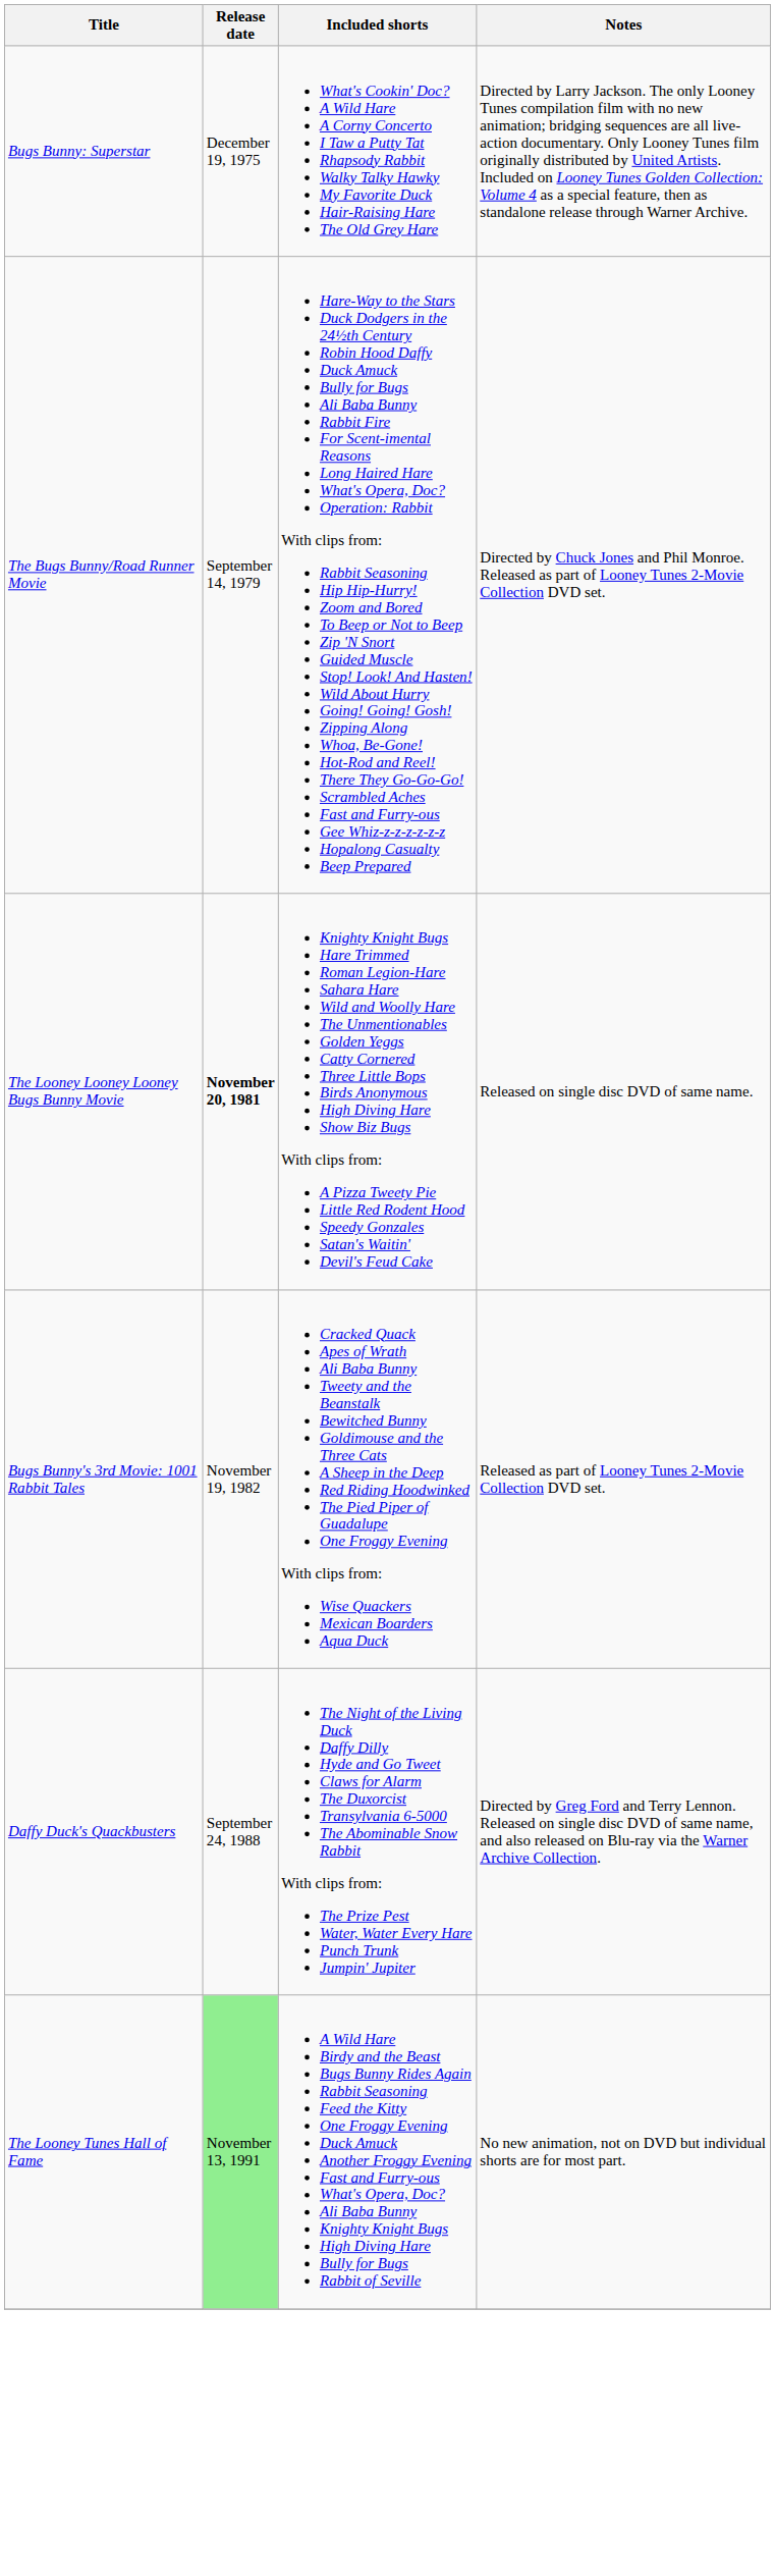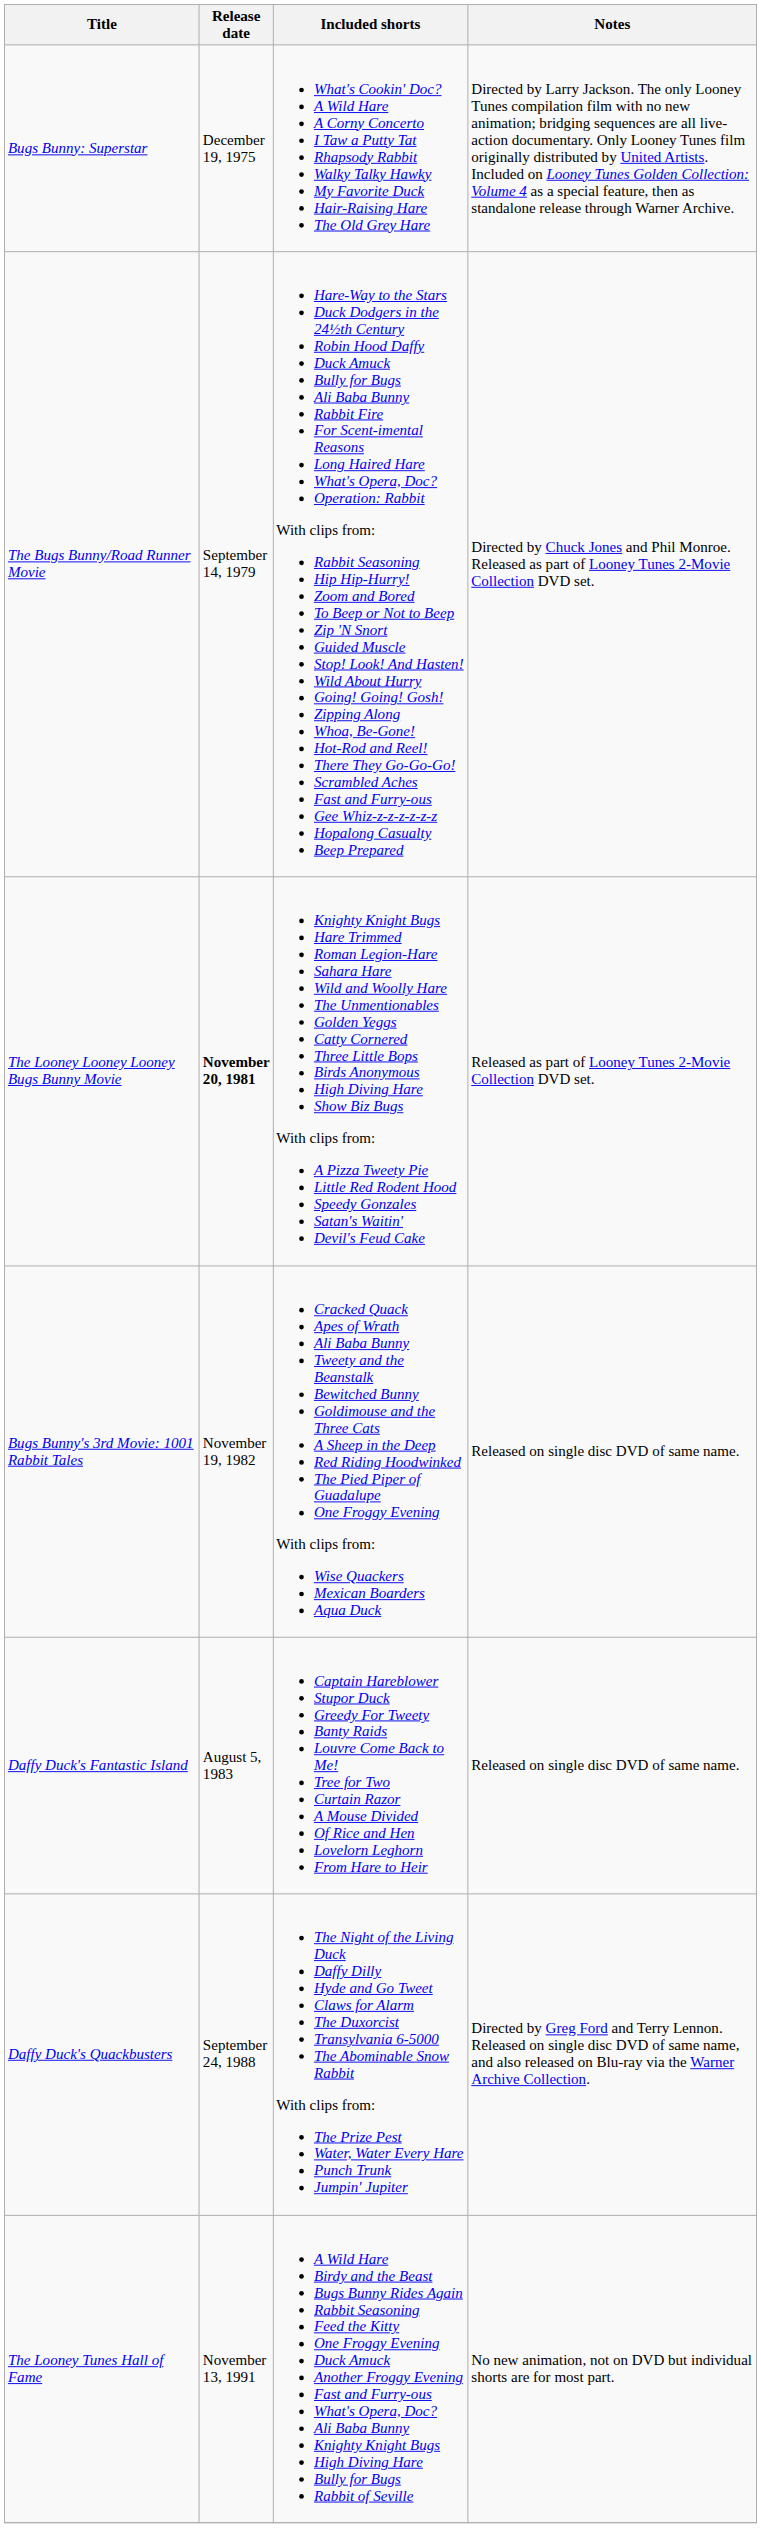 <table class="wikitable sortable">
 <tr>
 <th width=200>Title</th>
 <th width=50>Release date</th>
 <th width=200>Included shorts</th>
 <th width=300>Notes</th>
 </tr>
 <tr>
 <td><em><a href='#'>Bugs Bunny: Superstar</a></em></td>
 <td>December 19, 1975</td>
 <td><br><ul><li><em><a href='#'>What's Cookin' Doc?</a></em></li><li><em><a href='#'>A Wild Hare</a></em></li><li><em><a href='#'>A Corny Concerto</a></em></li><li><em><a href='#'>I Taw a Putty Tat</a></em></li><li><em><a href='#'>Rhapsody Rabbit</a></em></li><li><em><a href='#'>Walky Talky Hawky</a></em></li><li><em><a href='#'>My Favorite Duck</a></em></li><li><em><a href='#'>Hair-Raising Hare</a></em></li><li><em><a href='#'>The Old Grey Hare</a></em></li></ul></td>
 <td>Directed by Larry Jackson. The only Looney Tunes compilation film with no new animation; bridging sequences are all live-action documentary. Only Looney Tunes film originally distributed by <a href='#'>United Artists</a>. Included on <em><a href='#'>Looney Tunes Golden Collection: Volume 4</a></em> as a special feature, then as standalone release through Warner Archive.</td>
 </tr>
 <tr>
 <td><em><a href='#'>The Bugs Bunny/Road Runner Movie</a></em></td>
 <td>September 14, 1979</td>
 <td><br><ul><li><em><a href='#'>Hare-Way to the Stars</a></em></li><li><em><a href='#'>Duck Dodgers in the 24½th Century</a></em></li><li><em><a href='#'>Robin Hood Daffy</a></em></li><li><em><a href='#'>Duck Amuck</a></em></li><li><em><a href='#'>Bully for Bugs</a></em></li><li><em><a href='#'>Ali Baba Bunny</a></em></li><li><em><a href='#'>Rabbit Fire</a></em></li><li><em><a href='#'>For Scent-imental Reasons</a></em></li><li><em><a href='#'>Long Haired Hare</a></em></li><li><em><a href='#'>What's Opera, Doc?</a></em></li><li><em><a href='#'>Operation: Rabbit</a></em></li></ul>With clips from:<ul><li><em><a href='#'>Rabbit Seasoning</a></em></li><li><em><a href='#'>Hip Hip-Hurry!</a></em></li><li><em><a href='#'>Zoom and Bored</a></em></li><li><em><a href='#'>To Beep or Not to Beep</a></em></li><li><em><a href='#'>Zip 'N Snort</a></em></li><li><em><a href='#'>Guided Muscle</a></em></li><li><em><a href='#'>Stop! Look! And Hasten!</a></em></li><li><em><a href='#'>Wild About Hurry</a></em></li><li><em><a href='#'>Going! Going! Gosh!</a></em></li><li><em><a href='#'>Zipping Along</a></em></li><li><em><a href='#'>Whoa, Be-Gone!</a></em></li><li><em><a href='#'>Hot-Rod and Reel!</a></em></li><li><em><a href='#'>There They Go-Go-Go!</a></em></li><li><em><a href='#'>Scrambled Aches</a></em></li><li><em><a href='#'>Fast and Furry-ous</a></em></li><li><em><a href='#'>Gee Whiz-z-z-z-z-z-z</a></em></li><li><em><a href='#'>Hopalong Casualty</a></em></li><li><em><a href='#'>Beep Prepared</a></em></li></ul></td>
 <td>Directed by <a href='#'>Chuck Jones</a> and Phil Monroe. Released as part of <a href='#'>Looney Tunes 2-Movie Collection</a> DVD set.</td>
 </tr>
 <tr>
 <td><em><a href='#'>The Looney Looney Looney Bugs Bunny Movie</a></em></td>
 <td><strong>November 20, 1981</strong></td>
 <td><br><ul><li><em><a href='#'>Knighty Knight Bugs</a></em></li><li><em><a href='#'>Hare Trimmed</a></em></li><li><em><a href='#'>Roman Legion-Hare</a></em></li><li><em><a href='#'>Sahara Hare</a></em></li><li><em><a href='#'>Wild and Woolly Hare</a></em></li><li><em><a href='#'>The Unmentionables</a></em></li><li><em><a href='#'>Golden Yeggs</a></em></li><li><em><a href='#'>Catty Cornered</a></em></li><li><em><a href='#'>Three Little Bops</a></em></li><li><em><a href='#'>Birds Anonymous</a></em></li><li><em><a href='#'>High Diving Hare</a></em></li><li><em><a href='#'>Show Biz Bugs</a></em></li></ul>With clips from:<ul><li><em><a href='#'>A Pizza Tweety Pie</a></em></li><li><em><a href='#'>Little Red Rodent Hood</a></em></li><li><em><a href='#'>Speedy Gonzales</a></em></li><li><em><a href='#'>Satan's Waitin'</a></em></li><li><em><a href='#'>Devil's Feud Cake</a></em></li></ul></td>
-<td>Released on single disc DVD of same name.</td>
+<td>Released as part of <a href='#'>Looney Tunes 2-Movie Collection</a> DVD set.</td>
 </tr>
 <tr>
 <td><em><a href='#'>Bugs Bunny's 3rd Movie: 1001 Rabbit Tales</a></em></td>
 <td>November 19, 1982</td>
 <td><br><ul><li><em><a href='#'>Cracked Quack</a></em></li><li><em><a href='#'>Apes of Wrath</a></em></li><li><em><a href='#'>Ali Baba Bunny</a></em></li><li><em><a href='#'>Tweety and the Beanstalk</a></em></li><li><em><a href='#'>Bewitched Bunny</a></em></li><li><em><a href='#'>Goldimouse and the Three Cats</a></em></li><li><em><a href='#'>A Sheep in the Deep</a></em></li><li><em><a href='#'>Red Riding Hoodwinked</a></em></li><li><em><a href='#'>The Pied Piper of Guadalupe</a></em></li><li><em><a href='#'>One Froggy Evening</a></em></li></ul>With clips from:<ul><li><em><a href='#'>Wise Quackers</a></em></li><li><em><a href='#'>Mexican Boarders</a></em></li><li><em><a href='#'>Aqua Duck</a></em></li></ul></td>
-<td>Released as part of <a href='#'>Looney Tunes 2-Movie Collection</a> DVD set.</td>
+<td>Released on single disc DVD of same name.</td>
+</tr>
+<tr>
+<td><em><a href='#'>Daffy Duck's Fantastic Island</a></em></td>
+<td>August 5, 1983</td>
+<td><br><ul><li><em><a href='#'>Captain Hareblower</a></em></li><li><em><a href='#'>Stupor Duck</a></em></li><li><em><a href='#'>Greedy For Tweety</a></em></li><li><em><a href='#'>Banty Raids</a></em></li><li><em><a href='#'>Louvre Come Back to Me!</a></em></li><li><em><a href='#'>Tree for Two</a></em></li><li><em><a href='#'>Curtain Razor</a></em></li><li><em><a href='#'>A Mouse Divided</a></em></li><li><em><a href='#'>Of Rice and Hen</a></em></li><li><em><a href='#'>Lovelorn Leghorn</a></em></li><li><em><a href='#'>From Hare to Heir</a></em></li></ul></td>
+<td>Released on single disc DVD of same name.</td>
 </tr>
 <tr>
 <td><em><a href='#'>Daffy Duck's Quackbusters</a></em></td>
 <td>September 24, 1988</td>
 <td><br><ul><li><em><a href='#'>The Night of the Living Duck</a></em></li><li><em><a href='#'>Daffy Dilly</a></em></li><li><em><a href='#'>Hyde and Go Tweet</a></em></li><li><em><a href='#'>Claws for Alarm</a></em></li><li><em><a href='#'>The Duxorcist</a></em></li><li><em><a href='#'>Transylvania 6-5000</a></em></li><li><em><a href='#'>The Abominable Snow Rabbit</a></em></li></ul>With clips from:<ul><li><em><a href='#'>The Prize Pest</a></em></li><li><em><a href='#'>Water, Water Every Hare</a></em></li><li><em><a href='#'>Punch Trunk</a></em></li><li><em><a href='#'>Jumpin' Jupiter</a></em></li></ul></td>
 <td>Directed by <a href='#'>Greg Ford</a> and Terry Lennon. Released on single disc DVD of same name, and also released on Blu-ray via the <a href='#'>Warner Archive Collection</a>.</td>
 </tr>
 <tr>
 <td><em><a href='#'>The Looney Tunes Hall of Fame</a></em></td>
-<td style="background: lightgreen;">November 13, 1991</td>
+<td>November 13, 1991</td>
 <td><br><ul><li><em><a href='#'>A Wild Hare</a></em></li><li><em><a href='#'>Birdy and the Beast</a></em></li><li><em><a href='#'>Bugs Bunny Rides Again</a></em></li><li><em><a href='#'>Rabbit Seasoning</a></em></li><li><em><a href='#'>Feed the Kitty</a></em></li><li><em><a href='#'>One Froggy Evening</a></em></li><li><em><a href='#'>Duck Amuck</a></em></li><li><em><a href='#'>Another Froggy Evening</a></em></li><li><em><a href='#'>Fast and Furry-ous</a></em></li><li><em><a href='#'>What's Opera, Doc?</a></em></li><li><em><a href='#'>Ali Baba Bunny</a></em></li><li><em><a href='#'>Knighty Knight Bugs</a></em></li><li><em><a href='#'>High Diving Hare</a></em></li><li><em><a href='#'>Bully for Bugs</a></em></li><li><em><a href='#'>Rabbit of Seville</a></em></li></ul></td>
 <td>No new animation, not on DVD but individual shorts are for most part.</td>
 </tr>
 <tr>
 </tr>
 </table>
